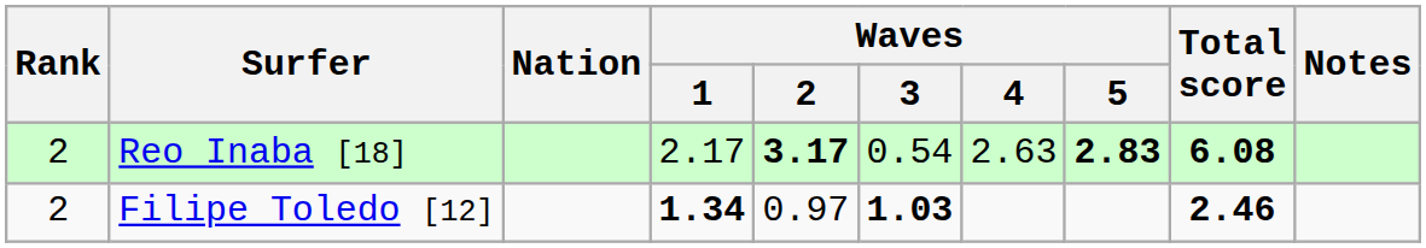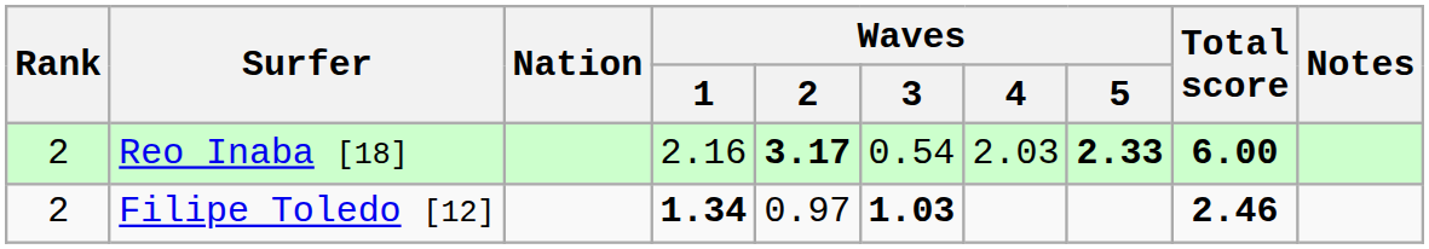 <table class="wikitable sortable" style="text-align:center">
 <tr>
 <th rowspan=2>Rank</th>
 <th rowspan=2>Surfer</th>
 <th rowspan=2>Nation</th>
 <th colspan=5>Waves</th>
 <th rowspan=2>Total<br>score</th>
 <th rowspan=2>Notes</th>
 </tr>
 <tr>
 <th>1</th>
 <th>2</th>
 <th>3</th>
 <th>4</th>
 <th>5</th>
 </tr>
 <tr bgcolor=ccffcc>
 <td>2</td>
 <td align=left><a href='#'>Reo Inaba</a> <small>[18]</small></td>
 <td align=left></td>
-<td>2.17</td>
+<td>2.16</td>
 <td><strong>3.17</strong></td>
 <td>0.54</td>
-<td>2.63</td>
-<td><strong>2.83</strong></td>
-<td><strong>6.08</strong></td>
+<td>2.03</td>
+<td><strong>2.33</strong></td>
+<td><strong>6.00</strong></td>
 <td></td>
 </tr>
 <tr>
 <td>2</td>
 <td align=left><a href='#'>Filipe Toledo</a> <small>[12]</small></td>
 <td align=left></td>
 <td><strong>1.34</strong></td>
 <td>0.97</td>
 <td><strong>1.03</strong></td>
 <td></td>
 <td></td>
 <td><strong>2.46</strong></td>
 <td></td>
 </tr>
 </table>
